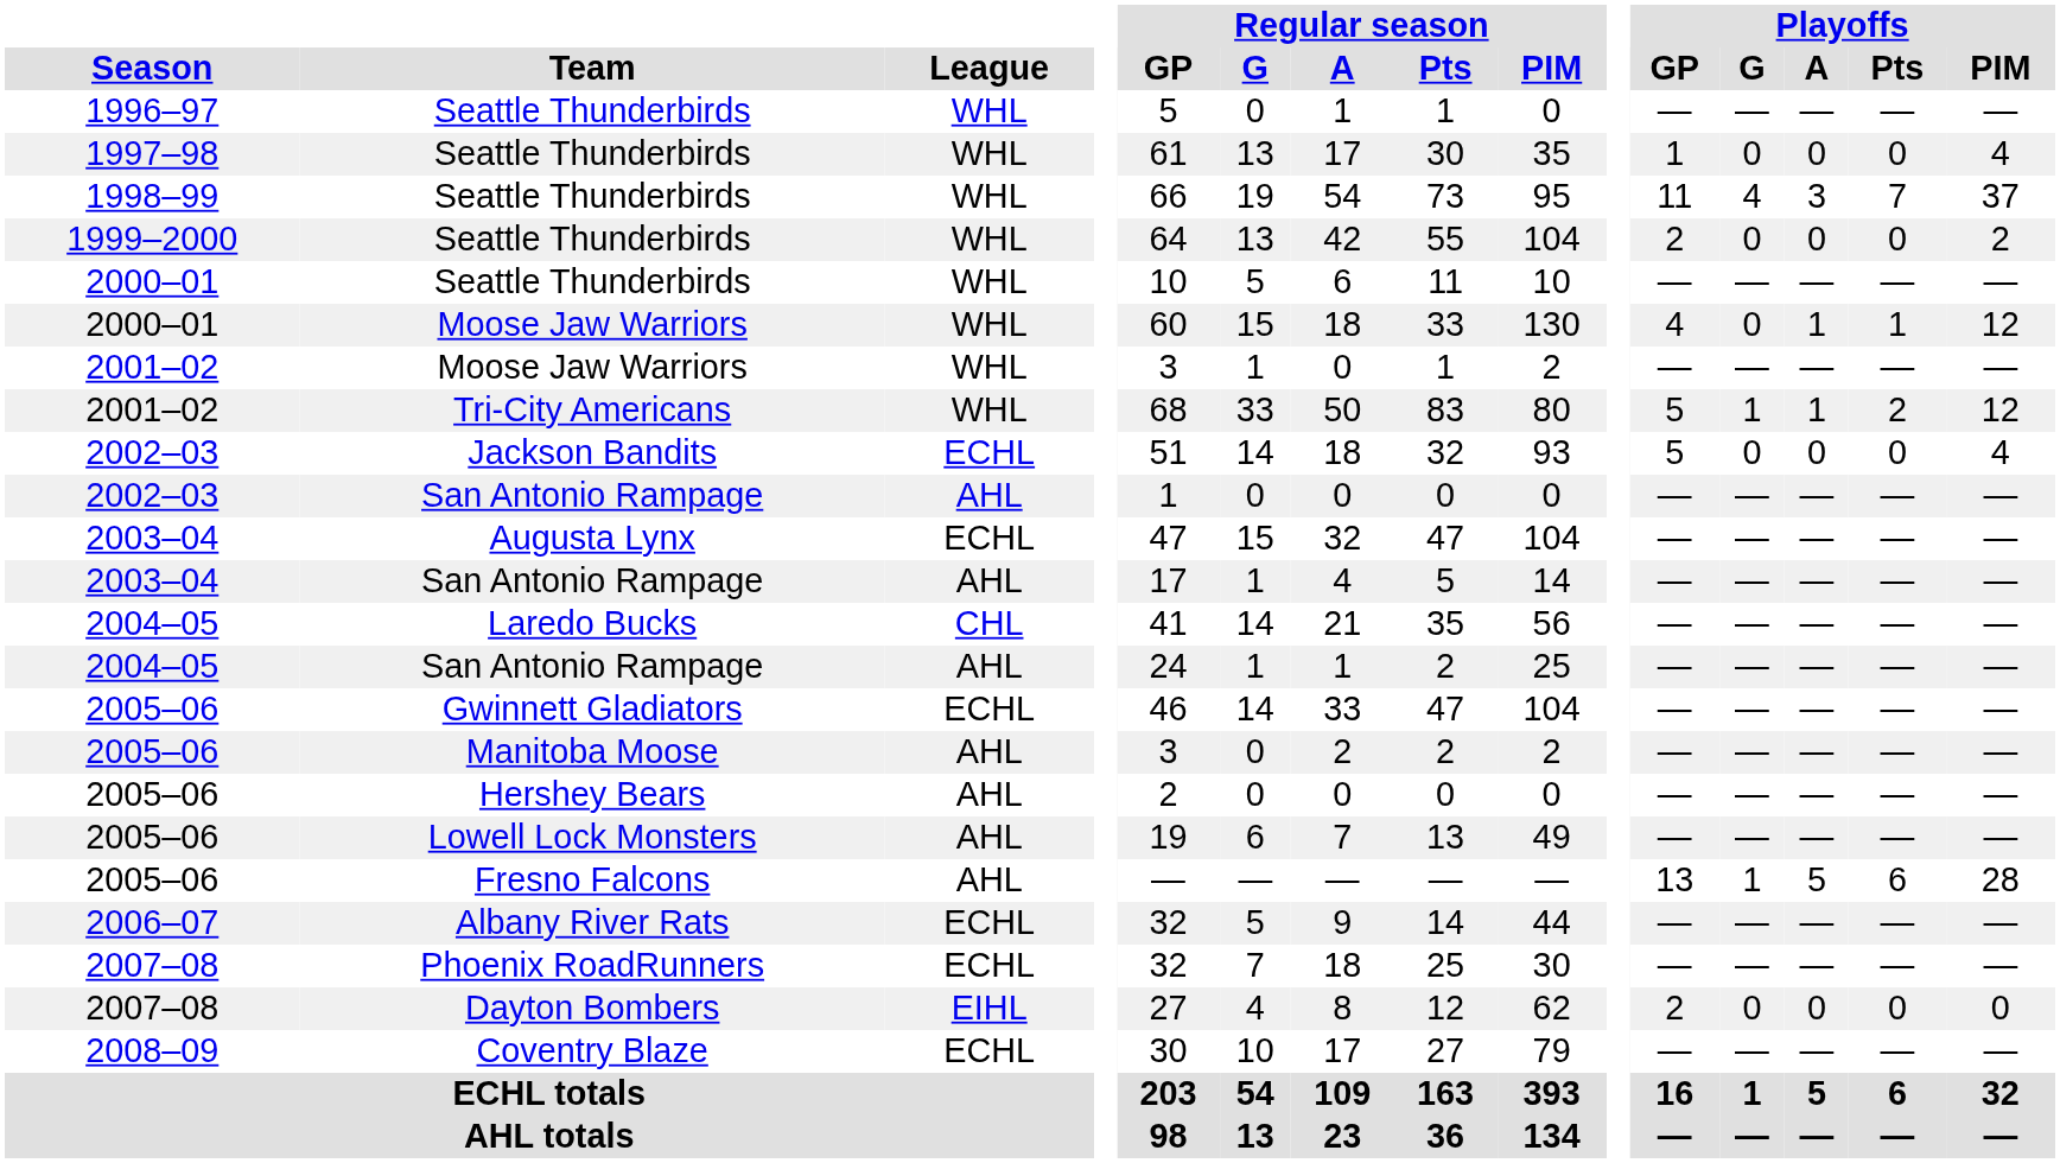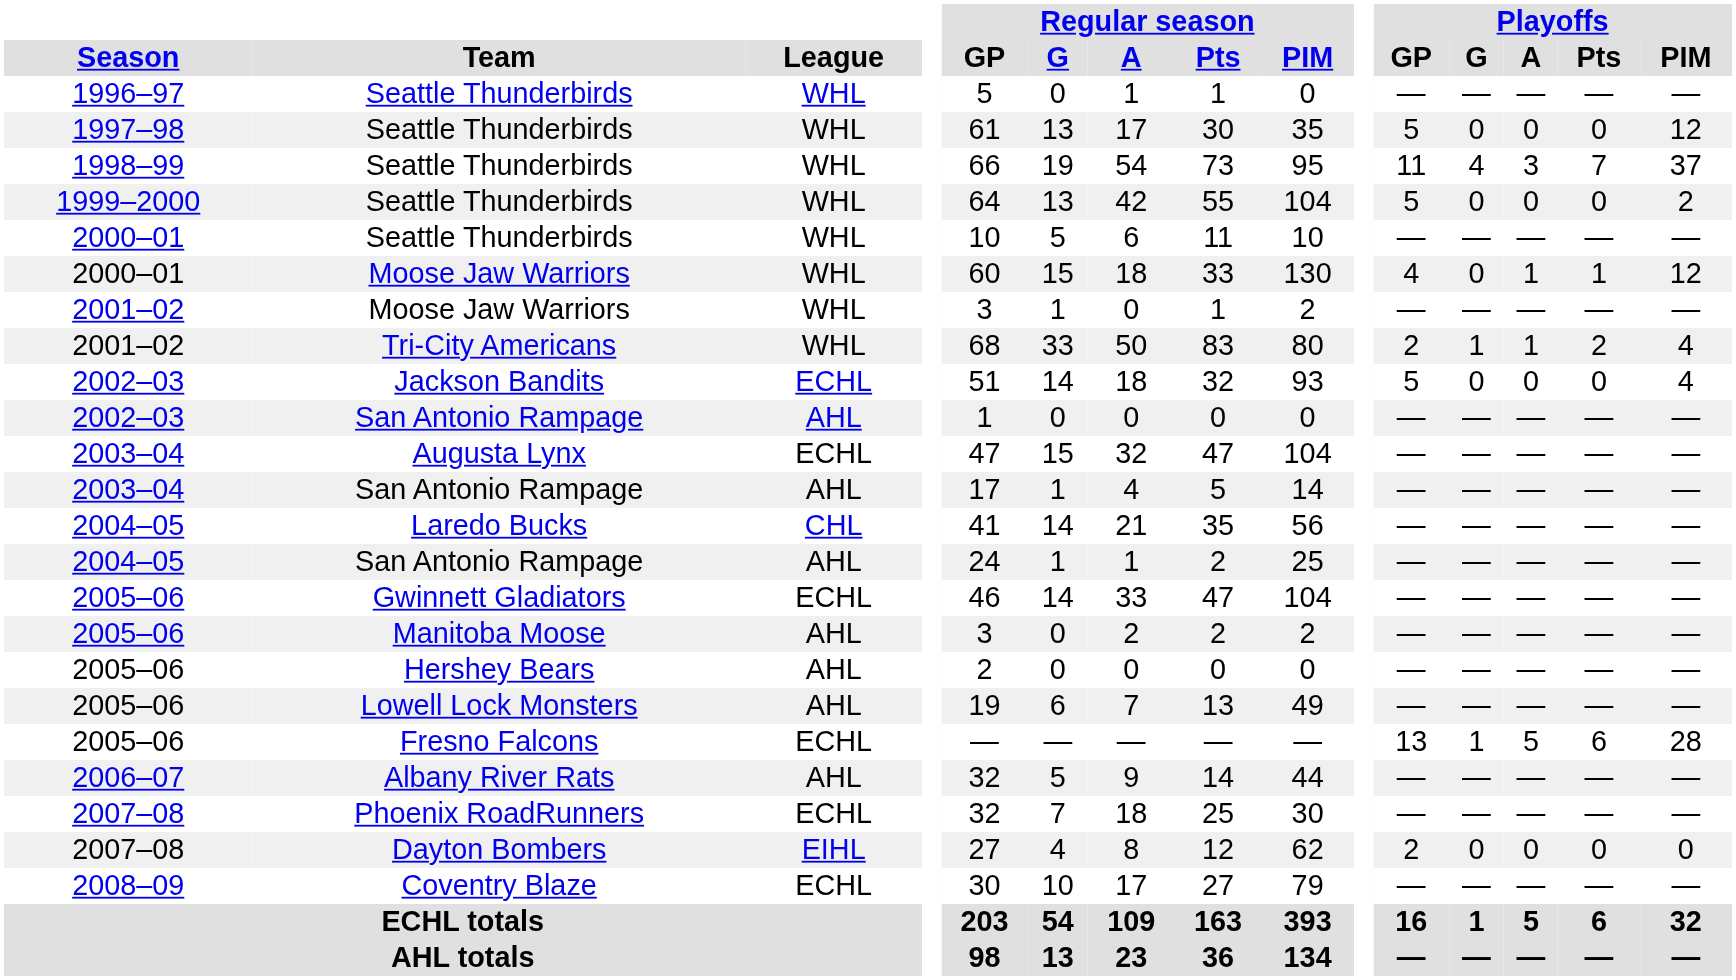 <table border="0" cellpadding="1" cellspacing="0" style="text-align:center; width:60em">
 <tr bgcolor="#e0e0e0">
 <th colspan="3" bgcolor="#ffffff"> </th>
 <th rowspan="99" bgcolor="#ffffff"> </th>
 <th colspan="5"><a href='#'>Regular season</a></th>
 <th rowspan="99" bgcolor="#ffffff"> </th>
 <th colspan="5"><a href='#'>Playoffs</a></th>
 </tr>
 <tr bgcolor="#e0e0e0">
 <th><a href='#'>Season</a></th>
 <th>Team</th>
 <th>League</th>
 <th>GP</th>
 <th><a href='#'>G</a></th>
 <th><a href='#'>A</a></th>
 <th><a href='#'>Pts</a></th>
 <th><a href='#'>PIM</a></th>
 <th>GP</th>
 <th>G</th>
 <th>A</th>
 <th>Pts</th>
 <th>PIM</th>
 </tr>
 <tr>
 <td><a href='#'>1996–97</a></td>
 <td><a href='#'>Seattle Thunderbirds</a></td>
 <td><a href='#'>WHL</a></td>
 <td>5</td>
 <td>0</td>
 <td>1</td>
 <td>1</td>
 <td>0</td>
 <td>—</td>
 <td>—</td>
 <td>—</td>
 <td>—</td>
 <td>—</td>
 </tr>
 <tr bgcolor="#f0f0f0">
 <td><a href='#'>1997–98</a></td>
 <td>Seattle Thunderbirds</td>
 <td>WHL</td>
 <td>61</td>
 <td>13</td>
 <td>17</td>
 <td>30</td>
 <td>35</td>
-<td>1</td>
+<td>5</td>
 <td>0</td>
 <td>0</td>
 <td>0</td>
-<td>4</td>
+<td>12</td>
 </tr>
 <tr>
 <td><a href='#'>1998–99</a></td>
 <td>Seattle Thunderbirds</td>
 <td>WHL</td>
 <td>66</td>
 <td>19</td>
 <td>54</td>
 <td>73</td>
 <td>95</td>
 <td>11</td>
 <td>4</td>
 <td>3</td>
 <td>7</td>
 <td>37</td>
 </tr>
 <tr bgcolor="#f0f0f0">
 <td><a href='#'>1999–2000</a></td>
 <td>Seattle Thunderbirds</td>
 <td>WHL</td>
 <td>64</td>
 <td>13</td>
 <td>42</td>
 <td>55</td>
 <td>104</td>
-<td>2</td>
+<td>5</td>
 <td>0</td>
 <td>0</td>
 <td>0</td>
 <td>2</td>
 </tr>
 <tr>
 <td><a href='#'>2000–01</a></td>
 <td>Seattle Thunderbirds</td>
 <td>WHL</td>
 <td>10</td>
 <td>5</td>
 <td>6</td>
 <td>11</td>
 <td>10</td>
 <td>—</td>
 <td>—</td>
 <td>—</td>
 <td>—</td>
 <td>—</td>
 </tr>
 <tr bgcolor="#f0f0f0">
 <td>2000–01</td>
 <td><a href='#'>Moose Jaw Warriors</a></td>
 <td>WHL</td>
 <td>60</td>
 <td>15</td>
 <td>18</td>
 <td>33</td>
 <td>130</td>
 <td>4</td>
 <td>0</td>
 <td>1</td>
 <td>1</td>
 <td>12</td>
 </tr>
 <tr>
 <td><a href='#'>2001–02</a></td>
 <td>Moose Jaw Warriors</td>
 <td>WHL</td>
 <td>3</td>
 <td>1</td>
 <td>0</td>
 <td>1</td>
 <td>2</td>
 <td>—</td>
 <td>—</td>
 <td>—</td>
 <td>—</td>
 <td>—</td>
 </tr>
 <tr bgcolor="#f0f0f0">
 <td>2001–02</td>
 <td><a href='#'>Tri-City Americans</a></td>
 <td>WHL</td>
 <td>68</td>
 <td>33</td>
 <td>50</td>
 <td>83</td>
 <td>80</td>
-<td>5</td>
+<td>2</td>
 <td>1</td>
 <td>1</td>
 <td>2</td>
-<td>12</td>
+<td>4</td>
 </tr>
 <tr>
 <td><a href='#'>2002–03</a></td>
 <td><a href='#'>Jackson Bandits</a></td>
 <td><a href='#'>ECHL</a></td>
 <td>51</td>
 <td>14</td>
 <td>18</td>
 <td>32</td>
 <td>93</td>
 <td>5</td>
 <td>0</td>
 <td>0</td>
 <td>0</td>
 <td>4</td>
 </tr>
 <tr bgcolor="#f0f0f0">
 <td><a href='#'>2002–03</a></td>
 <td><a href='#'>San Antonio Rampage</a></td>
 <td><a href='#'>AHL</a></td>
 <td>1</td>
 <td>0</td>
 <td>0</td>
 <td>0</td>
 <td>0</td>
 <td>—</td>
 <td>—</td>
 <td>—</td>
 <td>—</td>
 <td>—</td>
 </tr>
 <tr>
 <td><a href='#'>2003–04</a></td>
 <td><a href='#'>Augusta Lynx</a></td>
 <td>ECHL</td>
 <td>47</td>
 <td>15</td>
 <td>32</td>
 <td>47</td>
 <td>104</td>
 <td>—</td>
 <td>—</td>
 <td>—</td>
 <td>—</td>
 <td>—</td>
 </tr>
 <tr bgcolor="#f0f0f0">
 <td><a href='#'>2003–04</a></td>
 <td>San Antonio Rampage</td>
 <td>AHL</td>
 <td>17</td>
 <td>1</td>
 <td>4</td>
 <td>5</td>
 <td>14</td>
 <td>—</td>
 <td>—</td>
 <td>—</td>
 <td>—</td>
 <td>—</td>
 </tr>
 <tr>
 <td><a href='#'>2004–05</a></td>
 <td><a href='#'>Laredo Bucks</a></td>
 <td><a href='#'>CHL</a></td>
 <td>41</td>
 <td>14</td>
 <td>21</td>
 <td>35</td>
 <td>56</td>
 <td>—</td>
 <td>—</td>
 <td>—</td>
 <td>—</td>
 <td>—</td>
 </tr>
 <tr bgcolor="#f0f0f0">
 <td><a href='#'>2004–05</a></td>
 <td>San Antonio Rampage</td>
 <td>AHL</td>
 <td>24</td>
 <td>1</td>
 <td>1</td>
 <td>2</td>
 <td>25</td>
 <td>—</td>
 <td>—</td>
 <td>—</td>
 <td>—</td>
 <td>—</td>
 </tr>
 <tr>
 <td><a href='#'>2005–06</a></td>
 <td><a href='#'>Gwinnett Gladiators</a></td>
 <td>ECHL</td>
 <td>46</td>
 <td>14</td>
 <td>33</td>
 <td>47</td>
 <td>104</td>
 <td>—</td>
 <td>—</td>
 <td>—</td>
 <td>—</td>
 <td>—</td>
 </tr>
 <tr bgcolor="#f0f0f0">
 <td><a href='#'>2005–06</a></td>
 <td><a href='#'>Manitoba Moose</a></td>
 <td>AHL</td>
 <td>3</td>
 <td>0</td>
 <td>2</td>
 <td>2</td>
 <td>2</td>
 <td>—</td>
 <td>—</td>
 <td>—</td>
 <td>—</td>
 <td>—</td>
 </tr>
 <tr>
 <td>2005–06</td>
 <td><a href='#'>Hershey Bears</a></td>
 <td>AHL</td>
 <td>2</td>
 <td>0</td>
 <td>0</td>
 <td>0</td>
 <td>0</td>
 <td>—</td>
 <td>—</td>
 <td>—</td>
 <td>—</td>
 <td>—</td>
 </tr>
 <tr bgcolor="#f0f0f0">
 <td>2005–06</td>
 <td><a href='#'>Lowell Lock Monsters</a></td>
 <td>AHL</td>
 <td>19</td>
 <td>6</td>
 <td>7</td>
 <td>13</td>
 <td>49</td>
 <td>—</td>
 <td>—</td>
 <td>—</td>
 <td>—</td>
 <td>—</td>
 </tr>
 <tr>
 <td>2005–06</td>
 <td><a href='#'>Fresno Falcons</a></td>
-<td>AHL</td>
+<td>ECHL</td>
 <td>—</td>
 <td>—</td>
 <td>—</td>
 <td>—</td>
 <td>—</td>
 <td>13</td>
 <td>1</td>
 <td>5</td>
 <td>6</td>
 <td>28</td>
 </tr>
 <tr bgcolor="#f0f0f0">
 <td><a href='#'>2006–07</a></td>
 <td><a href='#'>Albany River Rats</a></td>
-<td>ECHL</td>
+<td>AHL</td>
 <td>32</td>
 <td>5</td>
 <td>9</td>
 <td>14</td>
 <td>44</td>
 <td>—</td>
 <td>—</td>
 <td>—</td>
 <td>—</td>
 <td>—</td>
 </tr>
 <tr>
 <td><a href='#'>2007–08</a></td>
 <td><a href='#'>Phoenix RoadRunners</a></td>
 <td>ECHL</td>
 <td>32</td>
 <td>7</td>
 <td>18</td>
 <td>25</td>
 <td>30</td>
 <td>—</td>
 <td>—</td>
 <td>—</td>
 <td>—</td>
 <td>—</td>
 </tr>
 <tr bgcolor="#f0f0f0">
 <td>2007–08</td>
 <td><a href='#'>Dayton Bombers</a></td>
 <td><a href='#'>EIHL</a></td>
 <td>27</td>
 <td>4</td>
 <td>8</td>
 <td>12</td>
 <td>62</td>
 <td>2</td>
 <td>0</td>
 <td>0</td>
 <td>0</td>
 <td>0</td>
 </tr>
 <tr>
 <td><a href='#'>2008–09</a></td>
 <td><a href='#'>Coventry Blaze</a></td>
 <td>ECHL</td>
 <td>30</td>
 <td>10</td>
 <td>17</td>
 <td>27</td>
 <td>79</td>
 <td>—</td>
 <td>—</td>
 <td>—</td>
 <td>—</td>
 <td>—</td>
 </tr>
 <tr bgcolor="#e0e0e0">
 <th colspan="3">ECHL totals</th>
 <th>203</th>
 <th>54</th>
 <th>109</th>
 <th>163</th>
 <th>393</th>
 <th>16</th>
 <th>1</th>
 <th>5</th>
 <th>6</th>
 <th>32</th>
 </tr>
 <tr bgcolor="#e0e0e0">
 <th colspan="3">AHL totals</th>
 <th>98</th>
 <th>13</th>
 <th>23</th>
 <th>36</th>
 <th>134</th>
 <th>—</th>
 <th>—</th>
 <th>—</th>
 <th>—</th>
 <th>—</th>
 </tr>
 </table>
